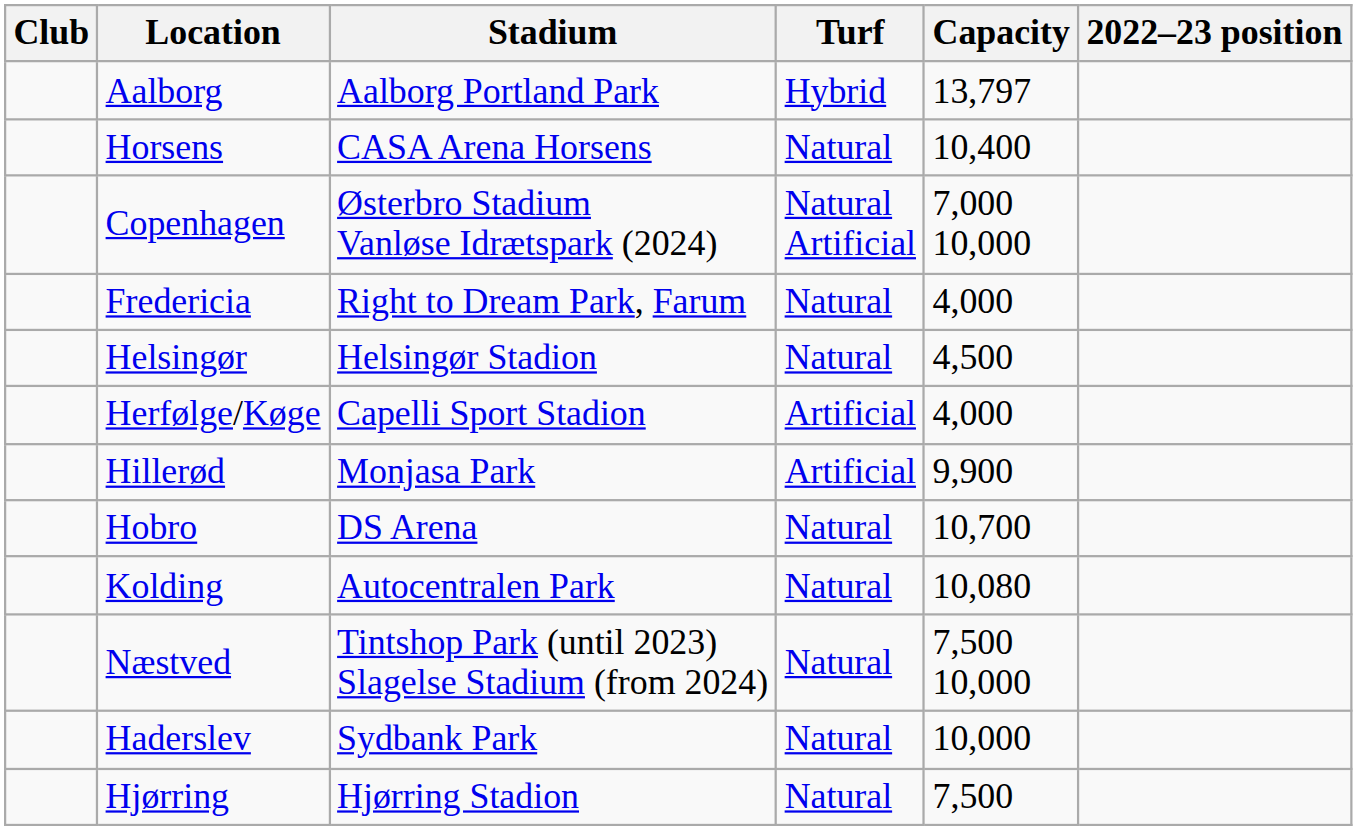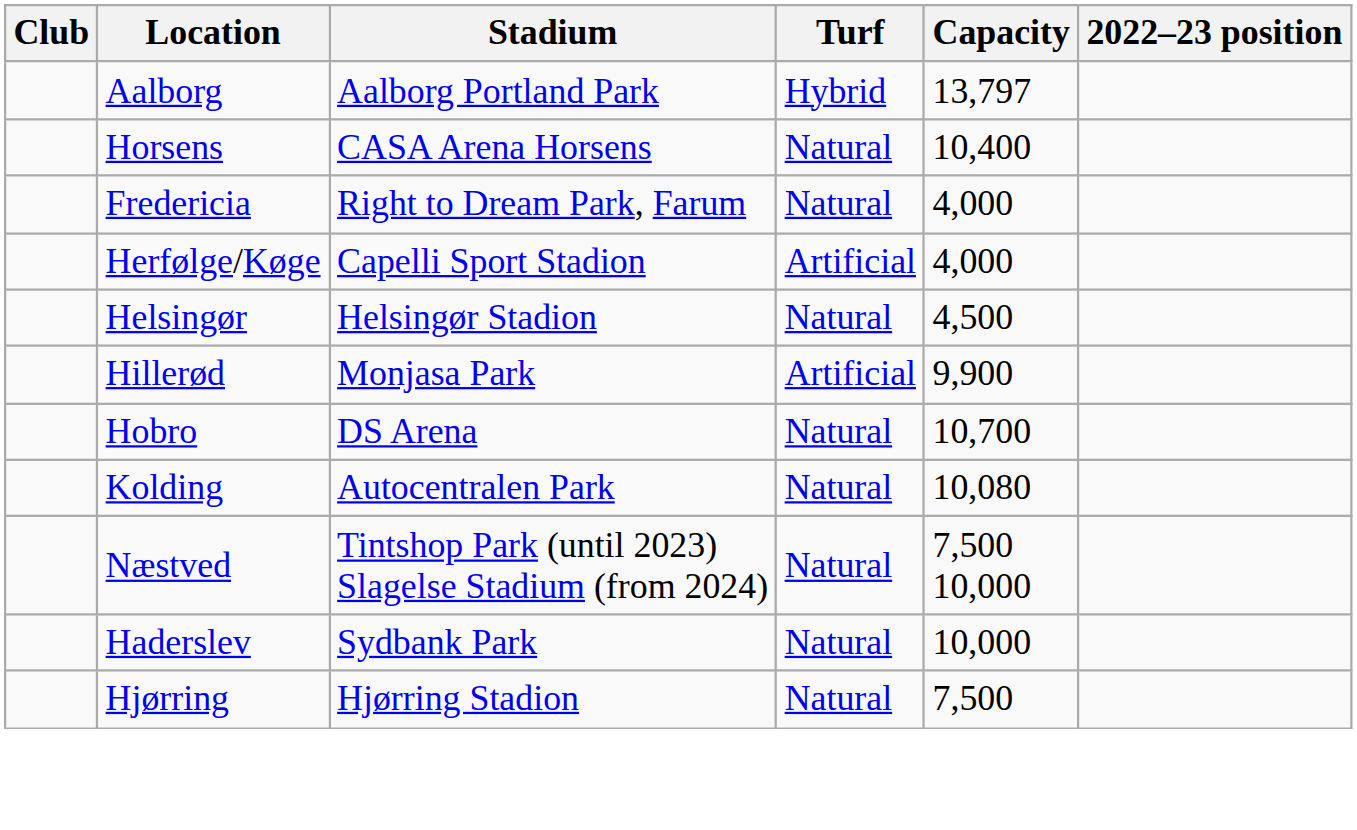 <table class="wikitable sortable">
 <tr>
 <th>Club</th>
 <th>Location</th>
 <th>Stadium</th>
 <th>Turf</th>
 <th>Capacity</th>
 <th>2022–23 position</th>
 </tr>
 <tr>
 <td></td>
 <td><a href='#'>Aalborg</a></td>
 <td><a href='#'>Aalborg Portland Park</a></td>
 <td><a href='#'>Hybrid</a></td>
 <td>13,797</td>
 <td></td>
 </tr>
 <tr>
 <td></td>
 <td><a href='#'>Horsens</a></td>
 <td><a href='#'>CASA Arena Horsens</a></td>
 <td><a href='#'>Natural</a></td>
 <td>10,400</td>
 <td></td>
 </tr>
 <tr>
 <td></td>
-<td><a href='#'>Copenhagen</a></td>
-<td><a href='#'>Østerbro Stadium</a><br><a href='#'>Vanløse Idrætspark</a> (2024)</td>
-<td><a href='#'>Natural</a><br><a href='#'>Artificial</a></td>
-<td>7,000<br>10,000</td>
+<td><a href='#'>Fredericia</a></td>
+<td><a href='#'>Right to Dream Park</a>, <a href='#'>Farum</a></td>
+<td><a href='#'>Natural</a></td>
+<td>4,000</td>
 <td></td>
 </tr>
 <tr>
 <td></td>
-<td><a href='#'>Fredericia</a></td>
-<td><a href='#'>Right to Dream Park</a>, <a href='#'>Farum</a></td>
-<td><a href='#'>Natural</a></td>
+<td><a href='#'>Herfølge</a>/<a href='#'>Køge</a></td>
+<td><a href='#'>Capelli Sport Stadion</a></td>
+<td><a href='#'>Artificial</a></td>
 <td>4,000</td>
 <td></td>
 </tr>
 <tr>
 <td></td>
 <td><a href='#'>Helsingør</a></td>
 <td><a href='#'>Helsingør Stadion</a></td>
 <td><a href='#'>Natural</a></td>
 <td>4,500</td>
-<td></td>
-</tr>
-<tr>
-<td></td>
-<td><a href='#'>Herfølge</a>/<a href='#'>Køge</a></td>
-<td><a href='#'>Capelli Sport Stadion</a></td>
-<td><a href='#'>Artificial</a></td>
-<td>4,000</td>
 <td></td>
 </tr>
 <tr>
 <td></td>
 <td><a href='#'>Hillerød</a></td>
 <td><a href='#'>Monjasa Park</a></td>
 <td><a href='#'>Artificial</a></td>
 <td>9,900</td>
 <td></td>
 </tr>
 <tr>
 <td></td>
 <td><a href='#'>Hobro</a></td>
 <td><a href='#'>DS Arena</a></td>
 <td><a href='#'>Natural</a></td>
 <td>10,700</td>
 <td></td>
 </tr>
 <tr>
 <td></td>
 <td><a href='#'>Kolding</a></td>
 <td><a href='#'>Autocentralen Park</a></td>
 <td><a href='#'>Natural</a></td>
 <td>10,080</td>
 <td></td>
 </tr>
 <tr>
 <td></td>
 <td><a href='#'>Næstved</a></td>
 <td><a href='#'>Tintshop Park</a> (until 2023)<br><a href='#'>Slagelse Stadium</a> (from 2024)</td>
 <td><a href='#'>Natural</a></td>
 <td>7,500<br>10,000</td>
 <td></td>
 </tr>
 <tr>
 <td></td>
 <td><a href='#'>Haderslev</a></td>
 <td><a href='#'>Sydbank Park</a></td>
 <td><a href='#'>Natural</a></td>
 <td>10,000</td>
 <td></td>
 </tr>
 <tr>
 <td></td>
 <td><a href='#'>Hjørring</a></td>
 <td><a href='#'>Hjørring Stadion</a></td>
 <td><a href='#'>Natural</a></td>
 <td>7,500</td>
 <td></td>
 </tr>
 </table>
